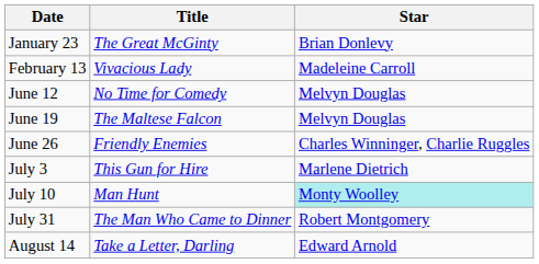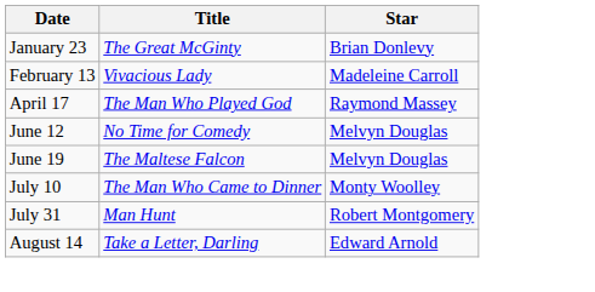 <table class=wikitable>
 <tr>
 <th>Date</th>
 <th>Title</th>
 <th>Star</th>
 </tr>
 <tr>
 <td>January 23</td>
 <td><em><a href='#'>The Great McGinty</a></em></td>
 <td><a href='#'>Brian Donlevy</a></td>
 </tr>
 <tr>
 <td>February 13</td>
 <td><em><a href='#'>Vivacious Lady</a></em></td>
 <td><a href='#'>Madeleine Carroll</a></td>
 </tr>
 <tr>
+<td>April 17</td>
+<td><em><a href='#'>The Man Who Played God</a></em></td>
+<td><a href='#'>Raymond Massey</a></td>
+</tr>
+<tr>
 <td>June 12</td>
 <td><em><a href='#'>No Time for Comedy</a></em></td>
 <td><a href='#'>Melvyn Douglas</a></td>
 </tr>
 <tr>
 <td>June 19</td>
 <td><em><a href='#'>The Maltese Falcon</a></em></td>
 <td><a href='#'>Melvyn Douglas</a></td>
 </tr>
 <tr>
-<td>June 26</td>
-<td><em><a href='#'>Friendly Enemies</a></em></td>
-<td><a href='#'>Charles Winninger</a>, <a href='#'>Charlie Ruggles</a></td>
-</tr>
-<tr>
-<td>July 3</td>
-<td><em><a href='#'>This Gun for Hire</a></em></td>
-<td><a href='#'>Marlene Dietrich</a></td>
-</tr>
-<tr>
 <td>July 10</td>
-<td><em><a href='#'>Man Hunt</a></em></td>
-<td style="background: paleturquoise;"><a href='#'>Monty Woolley</a></td>
+<td><em><a href='#'>The Man Who Came to Dinner</a></em></td>
+<td><a href='#'>Monty Woolley</a></td>
 </tr>
 <tr>
 <td>July 31</td>
-<td><em><a href='#'>The Man Who Came to Dinner</a></em></td>
+<td><em><a href='#'>Man Hunt</a></em></td>
 <td><a href='#'>Robert Montgomery</a></td>
 </tr>
 <tr>
 <td>August 14</td>
 <td><em><a href='#'>Take a Letter, Darling</a></em></td>
 <td><a href='#'>Edward Arnold</a></td>
 </tr>
 </table>
